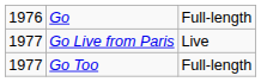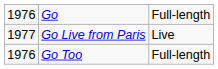 <table class="wikitable" style="font-size:95%;">
 <tr>
 <td>1976</td>
 <td><em><a href='#'>Go</a></em></td>
 <td>Full-length</td>
 </tr>
 <tr>
 <td>1977</td>
 <td><em><a href='#'>Go Live from Paris</a></em></td>
 <td>Live</td>
 </tr>
 <tr>
-<td>1977</td>
+<td>1976</td>
 <td><em><a href='#'>Go Too</a></em></td>
 <td>Full-length</td>
 </tr>
 </table>
